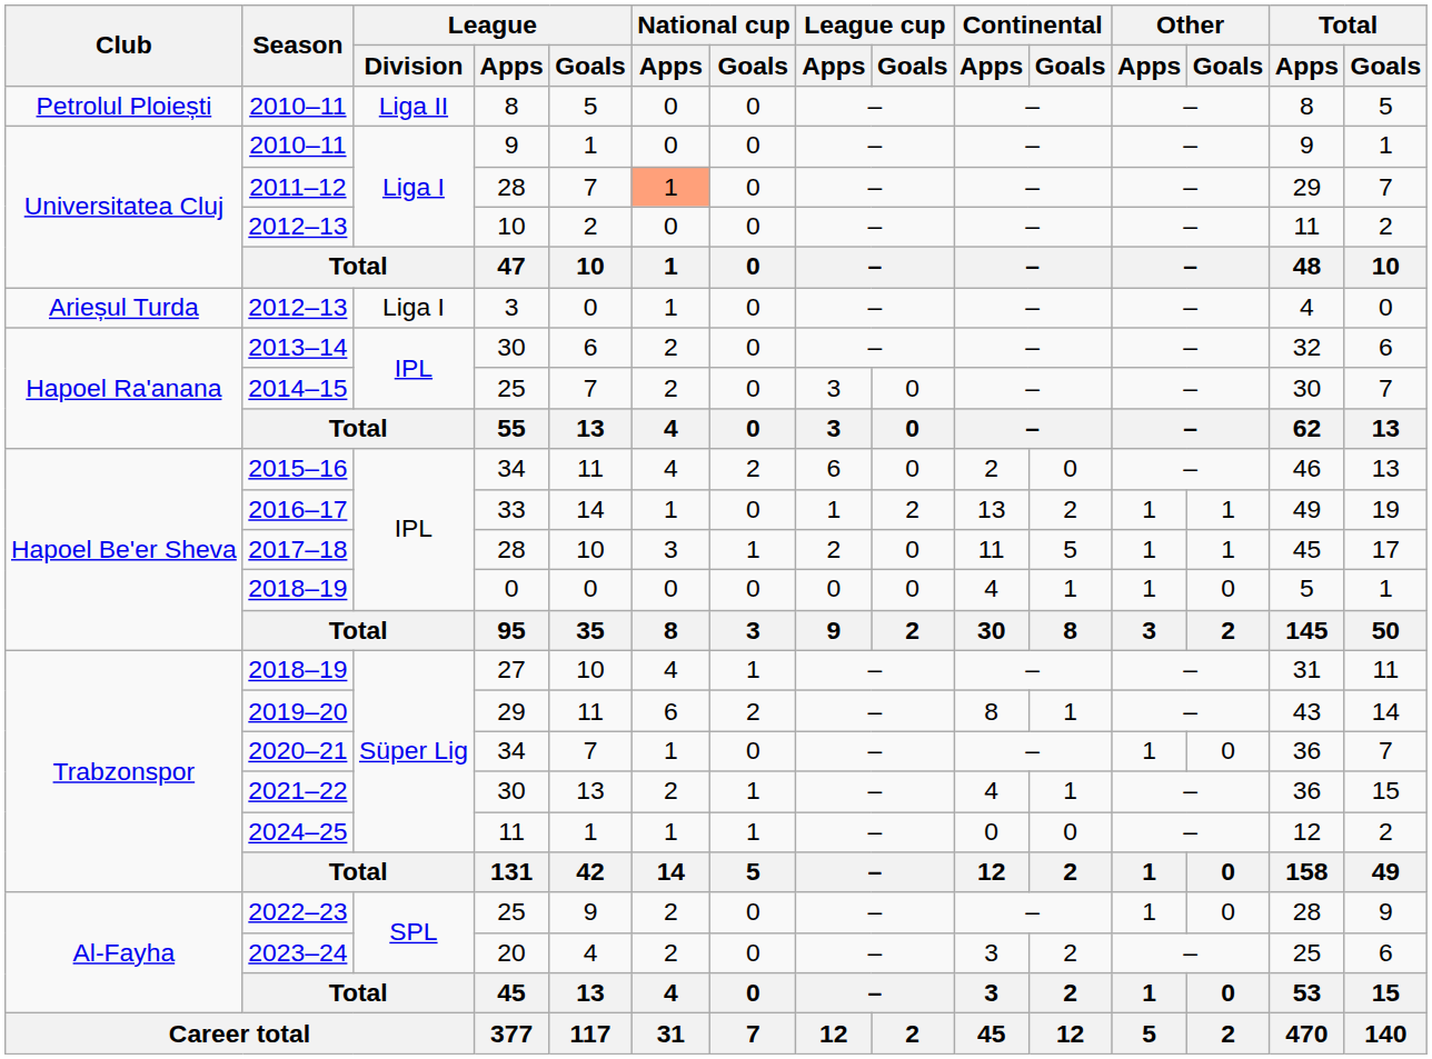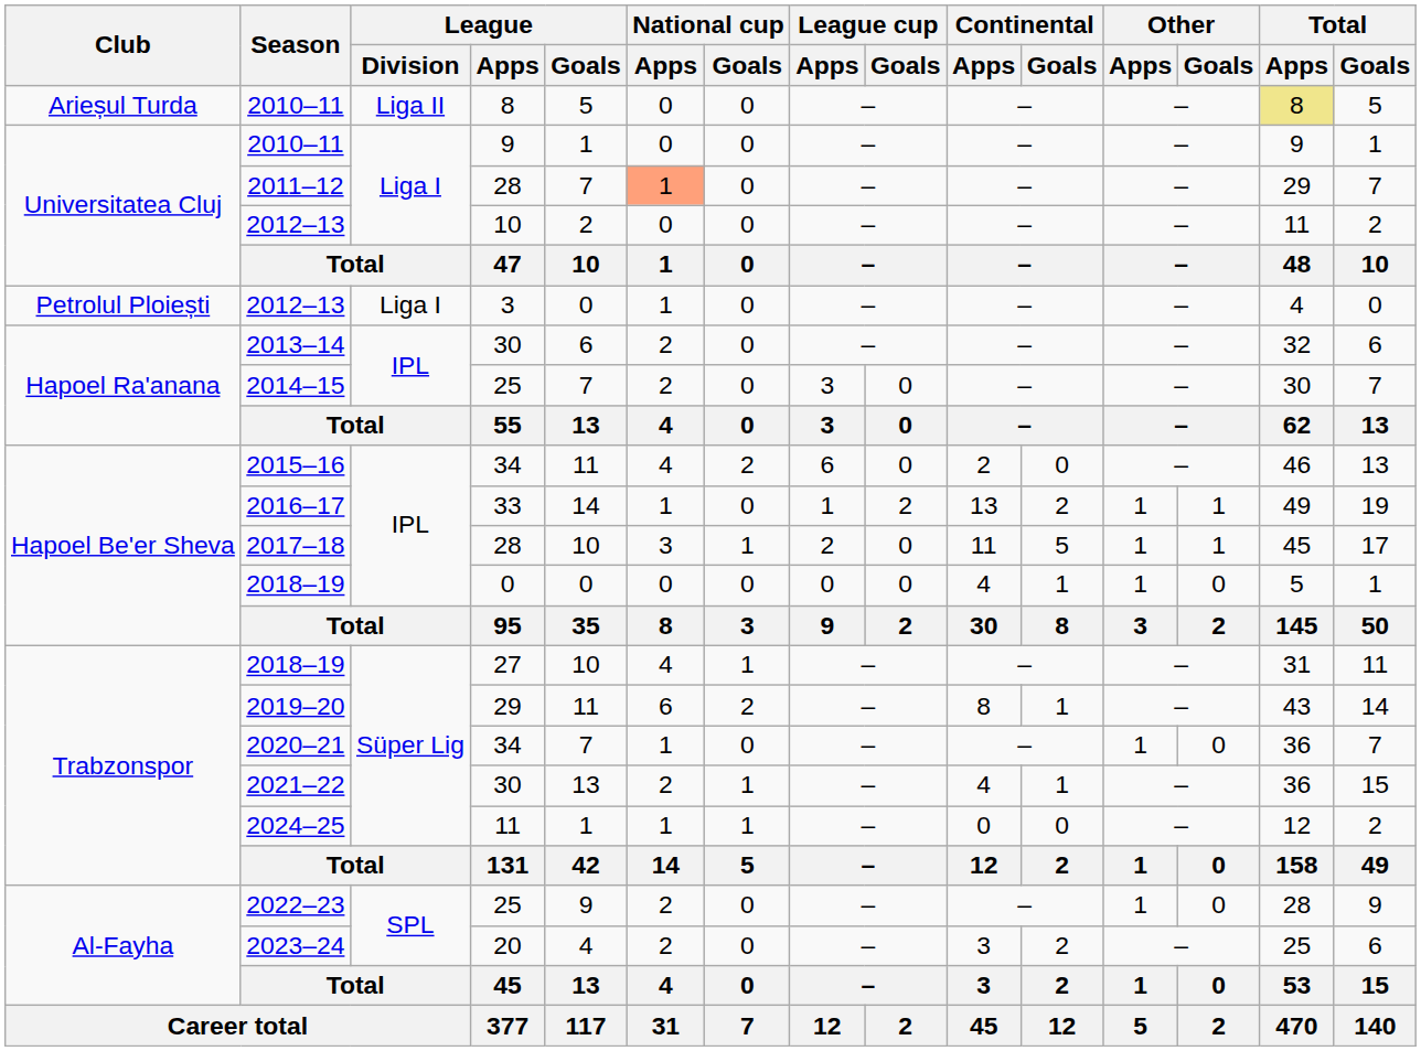 <table class="wikitable" style="text-align: center;">
 <tr>
 <th rowspan="2">Club</th>
 <th rowspan="2">Season</th>
 <th colspan="3">League</th>
 <th colspan="2">National cup</th>
 <th colspan="2">League cup</th>
 <th colspan="2">Continental</th>
 <th colspan="2">Other</th>
 <th colspan="2">Total</th>
 </tr>
 <tr>
 <th>Division</th>
 <th>Apps</th>
 <th>Goals</th>
 <th>Apps</th>
 <th>Goals</th>
 <th>Apps</th>
 <th>Goals</th>
 <th>Apps</th>
 <th>Goals</th>
 <th>Apps</th>
 <th>Goals</th>
 <th>Apps</th>
 <th>Goals</th>
 </tr>
 <tr>
-<td><a href='#'>Petrolul Ploiești</a></td>
+<td><a href='#'>Arieșul Turda</a></td>
 <td><a href='#'>2010–11</a></td>
 <td><a href='#'>Liga II</a></td>
 <td>8</td>
 <td>5</td>
 <td>0</td>
 <td>0</td>
 <td colspan="2">–</td>
 <td colspan="2">–</td>
 <td colspan="2">–</td>
-<td>8</td>
+<td style="background: khaki;">8</td>
 <td>5</td>
 </tr>
 <tr>
 <td rowspan="4"><a href='#'>Universitatea Cluj</a></td>
 <td><a href='#'>2010–11</a></td>
 <td rowspan="3"><a href='#'>Liga I</a></td>
 <td>9</td>
 <td>1</td>
 <td>0</td>
 <td>0</td>
 <td colspan="2">–</td>
 <td colspan="2">–</td>
 <td colspan="2">–</td>
 <td>9</td>
 <td>1</td>
 </tr>
 <tr>
 <td><a href='#'>2011–12</a></td>
 <td>28</td>
 <td>7</td>
 <td style="background: lightsalmon;">1</td>
 <td>0</td>
 <td colspan="2">–</td>
 <td colspan="2">–</td>
 <td colspan="2">–</td>
 <td>29</td>
 <td>7</td>
 </tr>
 <tr>
 <td><a href='#'>2012–13</a></td>
 <td>10</td>
 <td>2</td>
 <td>0</td>
 <td>0</td>
 <td colspan="2">–</td>
 <td colspan="2">–</td>
 <td colspan="2">–</td>
 <td>11</td>
 <td>2</td>
 </tr>
 <tr>
 <th colspan="2">Total</th>
 <th>47</th>
 <th>10</th>
 <th>1</th>
 <th>0</th>
 <th colspan="2">–</th>
 <th colspan="2">–</th>
 <th colspan="2">–</th>
 <th>48</th>
 <th>10</th>
 </tr>
 <tr>
-<td><a href='#'>Arieșul Turda</a></td>
+<td><a href='#'>Petrolul Ploiești</a></td>
 <td><a href='#'>2012–13</a></td>
 <td>Liga I</td>
 <td>3</td>
 <td>0</td>
 <td>1</td>
 <td>0</td>
 <td colspan="2">–</td>
 <td colspan="2">–</td>
 <td colspan="2">–</td>
 <td>4</td>
 <td>0</td>
 </tr>
 <tr>
 <td rowspan="3"><a href='#'>Hapoel Ra'anana</a></td>
 <td><a href='#'>2013–14</a></td>
 <td rowspan="2"><a href='#'>IPL</a></td>
 <td>30</td>
 <td>6</td>
 <td>2</td>
 <td>0</td>
 <td colspan="2">–</td>
 <td colspan="2">–</td>
 <td colspan="2">–</td>
 <td>32</td>
 <td>6</td>
 </tr>
 <tr>
 <td><a href='#'>2014–15</a></td>
 <td>25</td>
 <td>7</td>
 <td>2</td>
 <td>0</td>
 <td>3</td>
 <td>0</td>
 <td colspan="2">–</td>
 <td colspan="2">–</td>
 <td>30</td>
 <td>7</td>
 </tr>
 <tr>
 <th colspan="2">Total</th>
 <th>55</th>
 <th>13</th>
 <th>4</th>
 <th>0</th>
 <th>3</th>
 <th>0</th>
 <th colspan="2">–</th>
 <th colspan="2">–</th>
 <th>62</th>
 <th>13</th>
 </tr>
 <tr>
 <td rowspan="5"><a href='#'>Hapoel Be'er Sheva</a></td>
 <td><a href='#'>2015–16</a></td>
 <td rowspan="4">IPL</td>
 <td>34</td>
 <td>11</td>
 <td>4</td>
 <td>2</td>
 <td>6</td>
 <td>0</td>
 <td>2</td>
 <td>0</td>
 <td colspan="2">–</td>
 <td>46</td>
 <td>13</td>
 </tr>
 <tr>
 <td><a href='#'>2016–17</a></td>
 <td>33</td>
 <td>14</td>
 <td>1</td>
 <td>0</td>
 <td>1</td>
 <td>2</td>
 <td>13</td>
 <td>2</td>
 <td>1</td>
 <td>1</td>
 <td>49</td>
 <td>19</td>
 </tr>
 <tr>
 <td><a href='#'>2017–18</a></td>
 <td>28</td>
 <td>10</td>
 <td>3</td>
 <td>1</td>
 <td>2</td>
 <td>0</td>
 <td>11</td>
 <td>5</td>
 <td>1</td>
 <td>1</td>
 <td>45</td>
 <td>17</td>
 </tr>
 <tr>
 <td><a href='#'>2018–19</a></td>
 <td>0</td>
 <td>0</td>
 <td>0</td>
 <td>0</td>
 <td>0</td>
 <td>0</td>
 <td>4</td>
 <td>1</td>
 <td>1</td>
 <td>0</td>
 <td>5</td>
 <td>1</td>
 </tr>
 <tr>
 <th colspan="2">Total</th>
 <th>95</th>
 <th>35</th>
 <th>8</th>
 <th>3</th>
 <th>9</th>
 <th>2</th>
 <th>30</th>
 <th>8</th>
 <th>3</th>
 <th>2</th>
 <th>145</th>
 <th>50</th>
 </tr>
 <tr>
 <td rowspan="6"><a href='#'>Trabzonspor</a></td>
 <td><a href='#'>2018–19</a></td>
 <td rowspan="5"><a href='#'>Süper Lig</a></td>
 <td>27</td>
 <td>10</td>
 <td>4</td>
 <td>1</td>
 <td colspan="2">–</td>
 <td colspan="2">–</td>
 <td colspan="2">–</td>
 <td>31</td>
 <td>11</td>
 </tr>
 <tr>
 <td><a href='#'>2019–20</a></td>
 <td>29</td>
 <td>11</td>
 <td>6</td>
 <td>2</td>
 <td colspan="2">–</td>
 <td>8</td>
 <td>1</td>
 <td colspan="2">–</td>
 <td>43</td>
 <td>14</td>
 </tr>
 <tr>
 <td><a href='#'>2020–21</a></td>
 <td>34</td>
 <td>7</td>
 <td>1</td>
 <td>0</td>
 <td colspan="2">–</td>
 <td colspan="2">–</td>
 <td>1</td>
 <td>0</td>
 <td>36</td>
 <td>7</td>
 </tr>
 <tr>
 <td><a href='#'>2021–22</a></td>
 <td>30</td>
 <td>13</td>
 <td>2</td>
 <td>1</td>
 <td colspan="2">–</td>
 <td>4</td>
 <td>1</td>
 <td colspan="2">–</td>
 <td>36</td>
 <td>15</td>
 </tr>
 <tr>
 <td><a href='#'>2024–25</a></td>
 <td>11</td>
 <td>1</td>
 <td>1</td>
 <td>1</td>
 <td colspan="2">–</td>
 <td>0</td>
 <td>0</td>
 <td colspan="2">–</td>
 <td>12</td>
 <td>2</td>
 </tr>
 <tr>
 <th colspan="2">Total</th>
 <th>131</th>
 <th>42</th>
 <th>14</th>
 <th>5</th>
 <th colspan="2">–</th>
 <th>12</th>
 <th>2</th>
 <th>1</th>
 <th>0</th>
 <th>158</th>
 <th>49</th>
 </tr>
 <tr>
 <td rowspan="3"><a href='#'>Al-Fayha</a></td>
 <td><a href='#'>2022–23</a></td>
 <td rowspan="2"><a href='#'>SPL</a></td>
 <td>25</td>
 <td>9</td>
 <td>2</td>
 <td>0</td>
 <td colspan="2">–</td>
 <td colspan="2">–</td>
 <td>1</td>
 <td>0</td>
 <td>28</td>
 <td>9</td>
 </tr>
 <tr>
 <td><a href='#'>2023–24</a></td>
 <td>20</td>
 <td>4</td>
 <td>2</td>
 <td>0</td>
 <td colspan="2">–</td>
 <td>3</td>
 <td>2</td>
 <td colspan="2">–</td>
 <td>25</td>
 <td>6</td>
 </tr>
 <tr>
 <th colspan="2">Total</th>
 <th>45</th>
 <th>13</th>
 <th>4</th>
 <th>0</th>
 <th colspan="2">–</th>
 <th>3</th>
 <th>2</th>
 <th>1</th>
 <th>0</th>
 <th>53</th>
 <th>15</th>
 </tr>
 <tr>
 <th colspan="3">Career total</th>
 <th>377</th>
 <th>117</th>
 <th>31</th>
 <th>7</th>
 <th>12</th>
 <th>2</th>
 <th>45</th>
 <th>12</th>
 <th>5</th>
 <th>2</th>
 <th>470</th>
 <th>140</th>
 </tr>
 </table>
